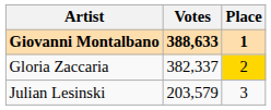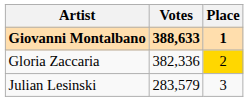 <table class="wikitable sortable" style="margin-left: auto; margin-right: auto; border: none; text-align:center">
 <tr>
 </tr>
 <tr>
 <th scope="col">Artist</th>
 <th scope="col">Votes</th>
 <th>Place</th>
 </tr>
 <tr style="font-weight:bold; background:navajowhite;">
 <td align="left">Giovanni Montalbano</td>
 <td>388,633</td>
 <td>1</td>
 </tr>
 <tr>
 <td align="left">Gloria Zaccaria</td>
-<td>382,337</td>
+<td>382,336</td>
 <td style="background: gold;">2</td>
 </tr>
 <tr>
 <td align="left">Julian Lesinski</td>
-<td>203,579</td>
+<td>283,579</td>
 <td>3</td>
 </tr>
 </table>
